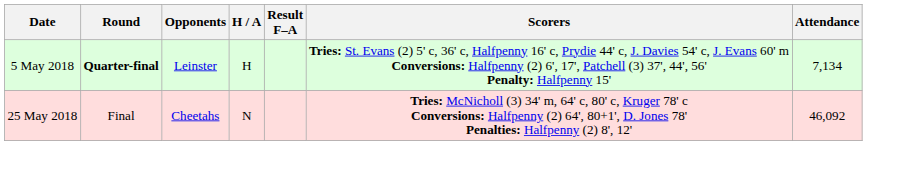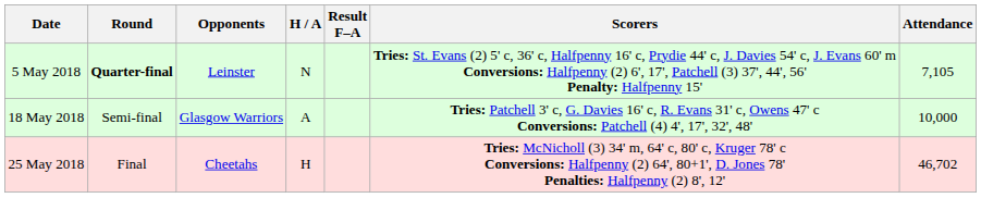 <table class="wikitable" style="text-align:center">
 <tr>
 <th>Date</th>
 <th>Round</th>
 <th>Opponents</th>
 <th>H / A</th>
 <th>Result<br>F–A</th>
 <th>Scorers</th>
 <th>Attendance</th>
 </tr>
 <tr bgcolor="ddffdd">
 <td>5 May 2018</td>
 <td><strong>Quarter-final</strong></td>
 <td><a href='#'>Leinster</a></td>
-<td>H</td>
+<td>N</td>
 <td></td>
 <td><strong>Tries:</strong> <a href='#'>St. Evans</a> (2) 5' c, 36' c, <a href='#'>Halfpenny</a> 16' c, <a href='#'>Prydie</a> 44' c, <a href='#'>J. Davies</a> 54' c, <a href='#'>J. Evans</a> 60' m <br> <strong>Conversions:</strong> <a href='#'>Halfpenny</a> (2) 6', 17', <a href='#'>Patchell</a> (3) 37', 44', 56' <br> <strong>Penalty:</strong> <a href='#'>Halfpenny</a> 15'</td>
-<td>7,134</td>
+<td>7,105</td>
+</tr>
+<tr bgcolor="ddffdd">
+<td>18 May 2018</td>
+<td>Semi-final</td>
+<td><a href='#'>Glasgow Warriors</a></td>
+<td>A</td>
+<td></td>
+<td><strong>Tries:</strong> <a href='#'>Patchell</a> 3' c, <a href='#'>G. Davies</a> 16' c, <a href='#'>R. Evans</a> 31' c, <a href='#'>Owens</a> 47' c <br> <strong>Conversions:</strong> <a href='#'>Patchell</a> (4) 4', 17', 32', 48'</td>
+<td>10,000</td>
 </tr>
 <tr bgcolor="ffdddd">
 <td>25 May 2018</td>
 <td>Final</td>
 <td><a href='#'>Cheetahs</a></td>
-<td>N</td>
+<td>H</td>
 <td></td>
 <td><strong>Tries:</strong> <a href='#'>McNicholl</a> (3) 34' m, 64' c, 80' c, <a href='#'>Kruger</a> 78' c <br> <strong>Conversions:</strong> <a href='#'>Halfpenny</a> (2) 64', 80+1', <a href='#'>D. Jones</a> 78' <br> <strong>Penalties:</strong> <a href='#'>Halfpenny</a> (2) 8', 12'</td>
-<td>46,092</td>
+<td>46,702</td>
 </tr>
 </table>
